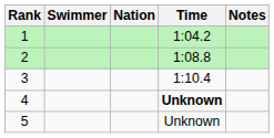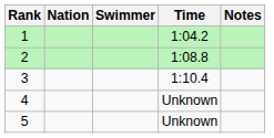 <table class="wikitable sortable" style="text-align:center">
 <tr>
 <th>Rank</th>
+<th>Nation</th>
 <th>Swimmer</th>
-<th>Nation</th>
 <th>Time</th>
 <th>Notes</th>
 </tr>
 <tr bgcolor=bbf3bb>
 <td>1</td>
 <td align=left></td>
 <td align=left></td>
 <td>1:04.2</td>
 <td></td>
 </tr>
 <tr bgcolor=bbf3bb>
 <td>2</td>
 <td align=left></td>
 <td align=left></td>
 <td>1:08.8</td>
 <td></td>
 </tr>
 <tr>
 <td>3</td>
 <td align=left></td>
 <td align=left></td>
 <td>1:10.4</td>
 <td></td>
 </tr>
 <tr>
 <td>4</td>
 <td align=left></td>
 <td align=left></td>
-<td><strong>Unknown</strong></td>
+<td>Unknown</td>
 <td></td>
 </tr>
 <tr>
 <td>5</td>
 <td align=left></td>
 <td align=left></td>
 <td>Unknown</td>
 <td></td>
 </tr>
 </table>
